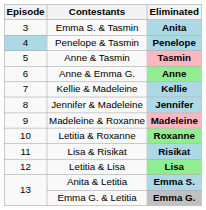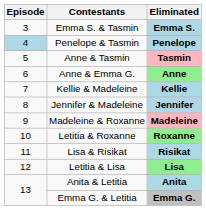 <table class="wikitable" border="2" style="text-align:center">
 <tr>
 <th>Episode</th>
 <th>Contestants</th>
 <th>Eliminated</th>
 </tr>
 <tr>
 <td>3</td>
 <td>Emma S. & Tasmin</td>
-<td style="background:lightblue"><strong>Anita</strong></td>
+<td style="background:lightblue"><strong>Emma S.</strong></td>
 </tr>
 <tr>
 <td style="background: lightblue;">4</td>
 <td>Penelope & Tasmin</td>
 <td style="background:lightblue"><strong>Penelope</strong></td>
 </tr>
 <tr>
 <td>5</td>
 <td>Anne & Tasmin</td>
 <td style="background:lightpink"><strong>Tasmin</strong></td>
 </tr>
 <tr>
 <td>6</td>
 <td>Anne & Emma G.</td>
 <td style="background:lightgreen"><strong>Anne</strong></td>
 </tr>
 <tr>
 <td>7</td>
 <td>Kellie & Madeleine</td>
 <td style="background:lightblue"><strong>Kellie</strong></td>
 </tr>
 <tr>
 <td>8</td>
 <td>Jennifer & Madeleine</td>
 <td style="background:lightblue"><strong>Jennifer</strong></td>
 </tr>
 <tr>
 <td>9</td>
 <td>Madeleine & Roxanne</td>
 <td style="background:Lightpink"><strong>Madeleine</strong></td>
 </tr>
 <tr>
 <td>10</td>
 <td>Letitia & Roxanne</td>
 <td style="background:lightgreen"><strong>Roxanne</strong></td>
 </tr>
 <tr>
 <td>11</td>
 <td>Lisa & Risikat</td>
 <td style="background:lightblue"><strong>Risikat</strong></td>
 </tr>
 <tr>
 <td>12</td>
 <td>Letitia & Lisa</td>
 <td style="background:lightgreen"><strong>Lisa</strong></td>
 </tr>
 <tr>
 <td rowspan="2">13</td>
 <td>Anita & Letitia</td>
-<td style="background:lightblue"><strong>Emma S.</strong></td>
+<td style="background:lightblue"><strong>Anita</strong></td>
 </tr>
 <tr>
 <td>Emma G. & Letitia</td>
 <td style="background:silver"><strong>Emma G.</strong></td>
 </tr>
 </table>
